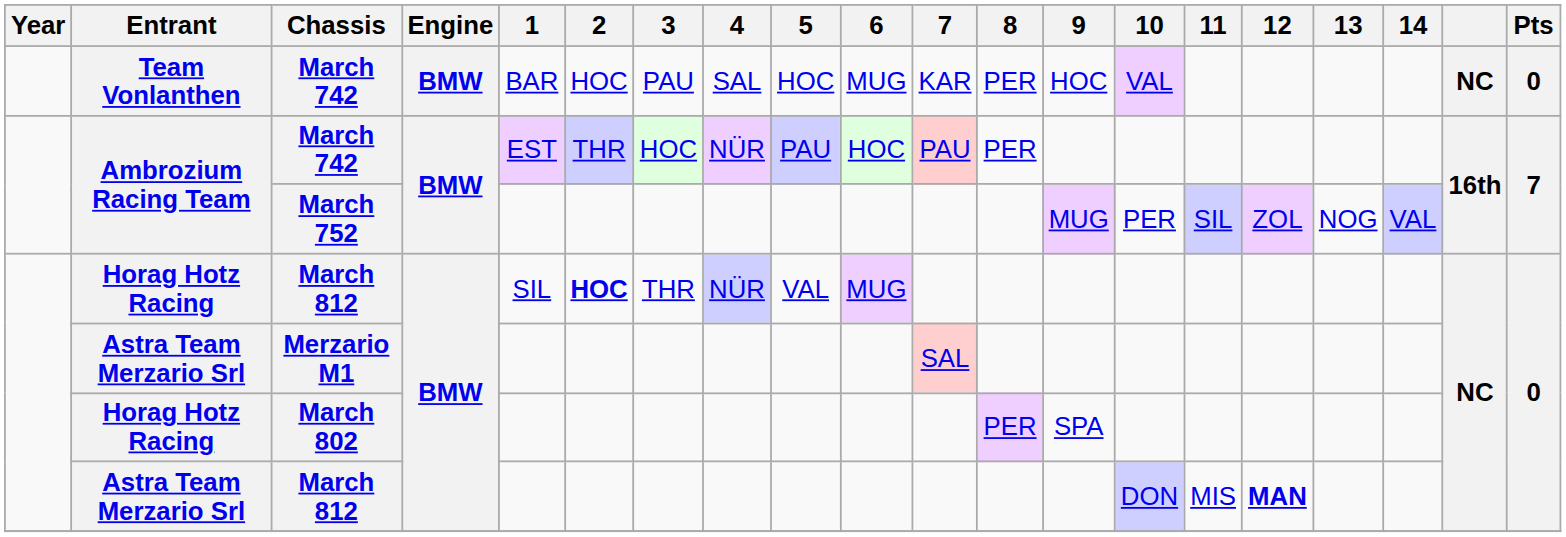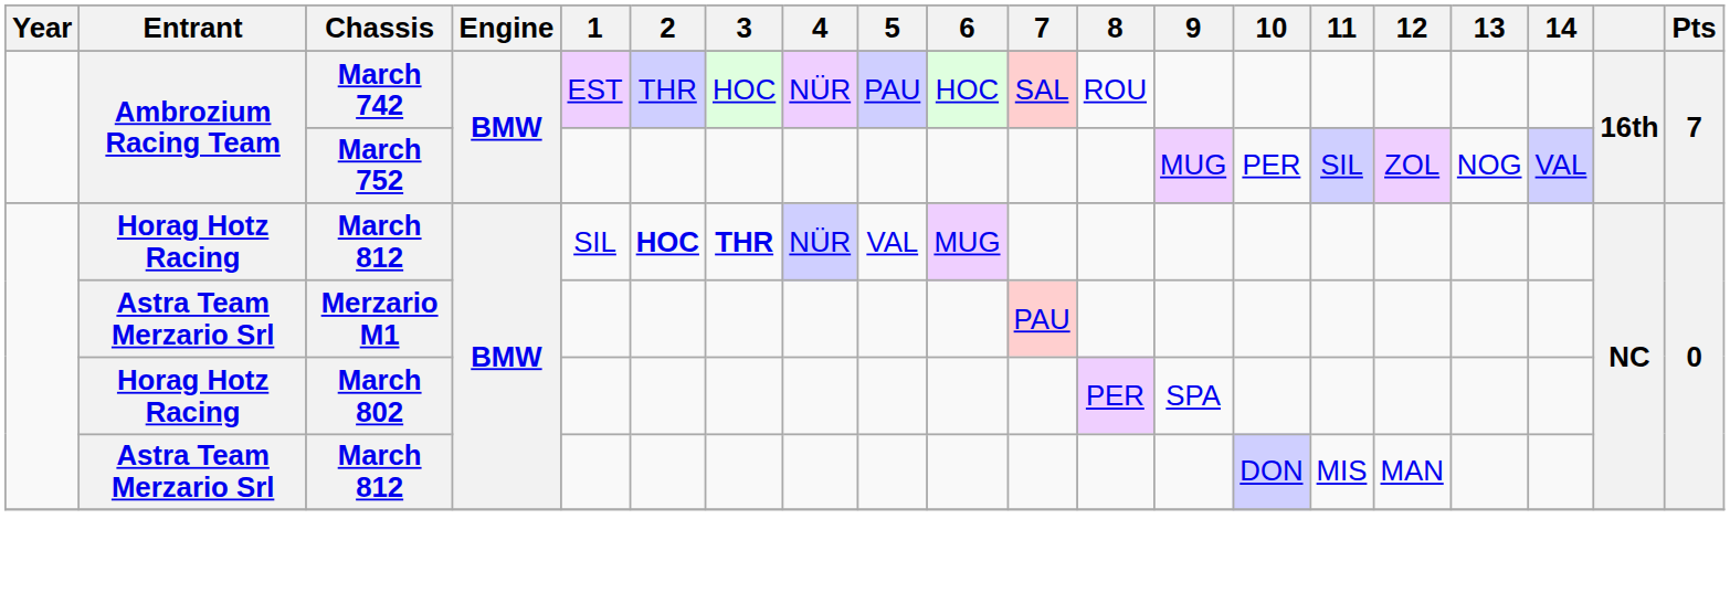 <table class="wikitable" style="text-align:center; font-size:90%">
 <tr>
 <th>Year</th>
 <th>Entrant</th>
 <th>Chassis</th>
 <th>Engine</th>
 <th>1</th>
 <th>2</th>
 <th>3</th>
 <th>4</th>
 <th>5</th>
 <th>6</th>
 <th>7</th>
 <th>8</th>
 <th>9</th>
 <th>10</th>
 <th>11</th>
 <th>12</th>
 <th>13</th>
 <th>14</th>
 <th></th>
 <th>Pts</th>
 </tr>
 <tr>
-<td></td>
-<th><a href='#'>Team Vonlanthen</a></th>
-<th><a href='#'>March 742</a></th>
-<th><a href='#'>BMW</a></th>
-<td><a href='#'>BAR</a></td>
-<td><a href='#'>HOC</a></td>
-<td><a href='#'>PAU</a></td>
-<td><a href='#'>SAL</a></td>
-<td><a href='#'>HOC</a></td>
-<td><a href='#'>MUG</a></td>
-<td><a href='#'>KAR</a></td>
-<td><a href='#'>PER</a></td>
-<td><a href='#'>HOC</a></td>
-<td style="background:#EFCFFF;"><a href='#'>VAL</a><br></td>
-<td></td>
-<td></td>
-<td></td>
-<td></td>
-<th>NC</th>
-<th>0</th>
-</tr>
-<tr>
 <td rowspan=2></td>
 <th rowspan=2><a href='#'>Ambrozium Racing Team</a></th>
 <th><a href='#'>March 742</a></th>
 <th rowspan=2><a href='#'>BMW</a></th>
 <td style="background:#EFCFFF;"><a href='#'>EST</a><br></td>
 <td style="background:#CFCFFF;"><a href='#'>THR</a><br></td>
 <td style="background:#DFFFDF;"><a href='#'>HOC</a><br><small></small></td>
 <td style="background:#EFCFFF;"><a href='#'>NÜR</a><br></td>
 <td style="background:#CFCFFF;"><a href='#'>PAU</a><br></td>
 <td style="background:#DFFFDF;"><a href='#'>HOC</a><br></td>
-<td style="background:#FFCFCF;"><a href='#'>PAU</a><br></td>
-<td><a href='#'>PER</a></td>
+<td style="background:#ffcfcf;"><a href='#'>SAL</a><br></td>
+<td><a href='#'>ROU</a></td>
 <td></td>
 <td></td>
 <td></td>
 <td></td>
 <td></td>
 <td></td>
 <th rowspan=2>16th</th>
 <th rowspan=2>7</th>
 </tr>
 <tr>
 <th><a href='#'>March 752</a></th>
 <td></td>
 <td></td>
 <td></td>
 <td></td>
 <td></td>
 <td></td>
 <td></td>
 <td></td>
 <td style="background:#EFCFFF;"><a href='#'>MUG</a><br></td>
 <td><a href='#'>PER</a></td>
 <td style="background:#cfcfff;"><a href='#'>SIL</a><br></td>
 <td style="background:#EFCFFF;"><a href='#'>ZOL</a><br></td>
 <td><a href='#'>NOG</a></td>
 <td style="background:#CFCFFF;"><a href='#'>VAL</a><br></td>
 </tr>
 <tr>
 <td rowspan=4></td>
 <th><a href='#'>Horag Hotz Racing</a></th>
 <th><a href='#'>March 812</a></th>
 <th rowspan=4><a href='#'>BMW</a></th>
 <td><a href='#'>SIL</a></td>
 <td><strong><a href='#'>HOC</a></strong></td>
-<td><a href='#'>THR</a></td>
+<td><strong><a href='#'>THR</a></strong></td>
 <td style="background:#CFCFFF;"><a href='#'>NÜR</a><br></td>
 <td><a href='#'>VAL</a></td>
 <td style="background:#EFCFFF;"><a href='#'>MUG</a><br></td>
 <td></td>
 <td></td>
 <td></td>
 <td></td>
 <td></td>
 <td></td>
 <td></td>
 <td></td>
 <th rowspan=4>NC</th>
 <th rowspan=4>0</th>
 </tr>
 <tr>
 <th><a href='#'>Astra Team Merzario Srl</a></th>
 <th><a href='#'>Merzario M1</a></th>
 <td></td>
 <td></td>
 <td></td>
 <td></td>
 <td></td>
 <td></td>
-<td style="background:#ffcfcf;"><a href='#'>SAL</a><br></td>
+<td style="background:#FFCFCF;"><a href='#'>PAU</a><br></td>
 <td></td>
 <td></td>
 <td></td>
 <td></td>
 <td></td>
 <td></td>
 <td></td>
 </tr>
 <tr>
 <th><a href='#'>Horag Hotz Racing</a></th>
 <th><a href='#'>March 802</a></th>
 <td></td>
 <td></td>
 <td></td>
 <td></td>
 <td></td>
 <td></td>
 <td></td>
 <td style="background:#EFCFFF;"><a href='#'>PER</a><br></td>
 <td><a href='#'>SPA</a></td>
 <td></td>
 <td></td>
 <td></td>
 <td></td>
 <td></td>
 </tr>
 <tr>
 <th><a href='#'>Astra Team Merzario Srl</a></th>
 <th><a href='#'>March 812</a></th>
 <td></td>
 <td></td>
 <td></td>
 <td></td>
 <td></td>
 <td></td>
 <td></td>
 <td></td>
 <td></td>
 <td style="background:#CFCFFF;"><a href='#'>DON</a><br></td>
 <td><a href='#'>MIS</a></td>
-<td><strong><a href='#'>MAN</a></strong></td>
+<td><a href='#'>MAN</a></td>
 <td></td>
 <td></td>
 </tr>
 <tr>
 </tr>
 </table>
